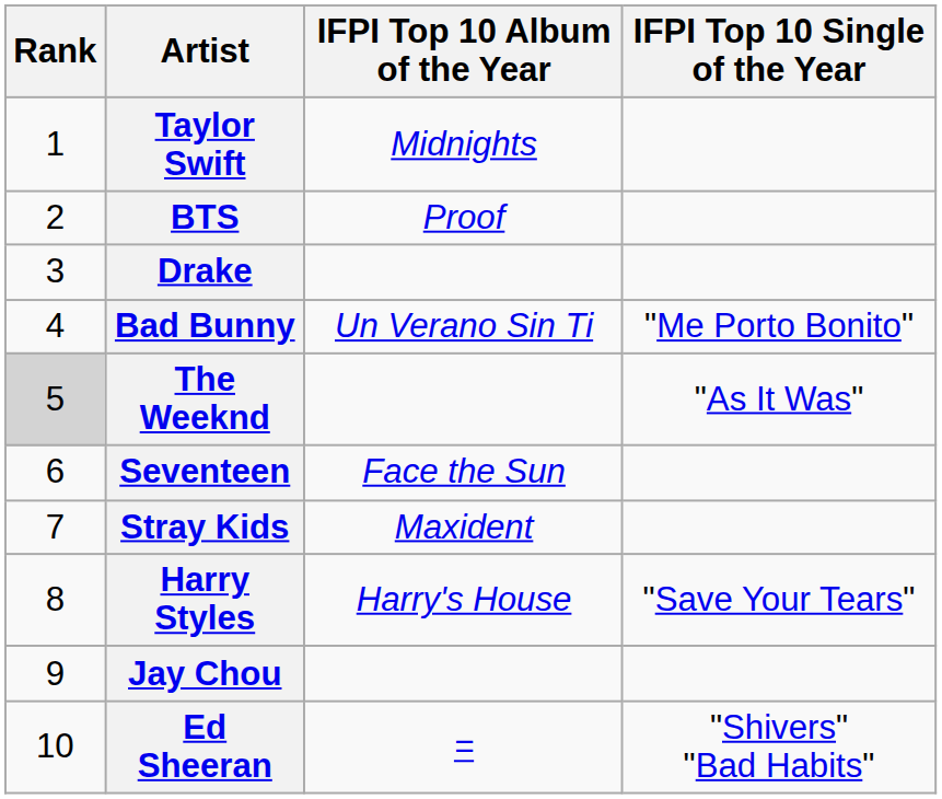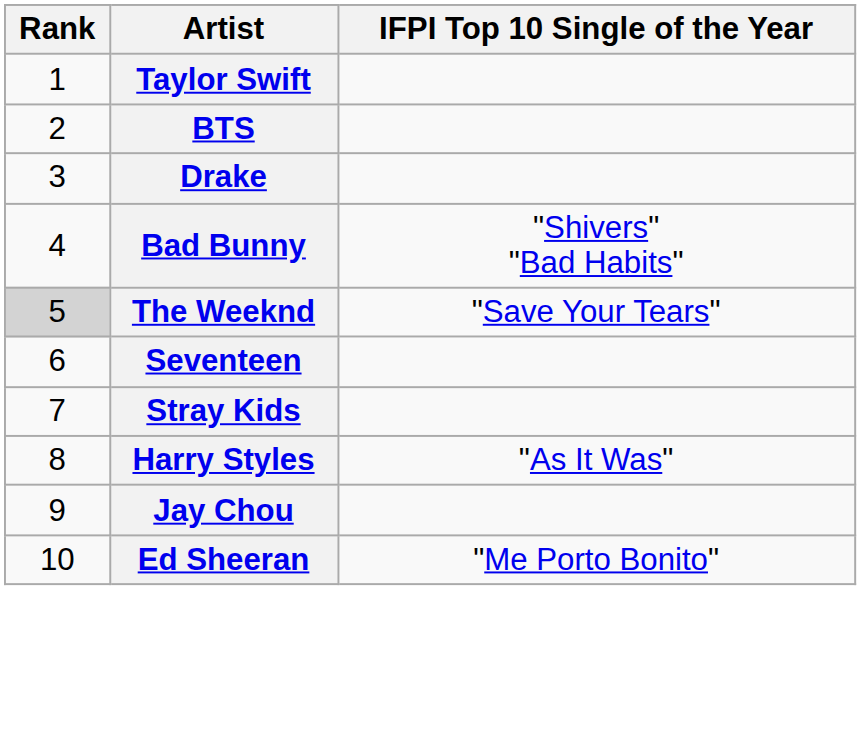 <table class="wikitable unsortable plainrowheaders" style="text-align:center; width:70%">
 <tr>
 <th>Rank</th>
 <th>Artist</th>
-<th>IFPI Top 10 Album of the Year</th>
 <th>IFPI Top 10 Single of the Year</th>
 </tr>
 <tr>
 <td>1</td>
 <th scope="row"><a href='#'>Taylor Swift</a></th>
-<td><em><a href='#'>Midnights</a></em> </td>
 <td></td>
 </tr>
 <tr>
 <td>2</td>
 <th scope="row"><a href='#'>BTS</a></th>
-<td><em><a href='#'>Proof</a></em> </td>
 <td></td>
 </tr>
 <tr>
 <td>3</td>
 <th scope="row"><a href='#'>Drake</a></th>
 <td></td>
-<td></td>
 </tr>
 <tr>
 <td>4</td>
 <th scope="row"><a href='#'>Bad Bunny</a></th>
-<td><em><a href='#'>Un Verano Sin Ti</a></em> </td>
-<td>"<a href='#'>Me Porto Bonito</a>" </td>
+<td>"<a href='#'>Shivers</a>" <br>"<a href='#'>Bad Habits</a>" </td>
 </tr>
 <tr>
 <td style="background: lightgrey;">5</td>
 <th scope="row"><a href='#'>The Weeknd</a></th>
-<td></td>
-<td>"<a href='#'>As It Was</a>" </td>
+<td>"<a href='#'>Save Your Tears</a>" </td>
 </tr>
 <tr>
 <td>6</td>
 <th scope="row"><a href='#'>Seventeen</a></th>
-<td><em><a href='#'>Face the Sun</a></em> </td>
 <td></td>
 </tr>
 <tr>
 <td>7</td>
 <th scope="row"><a href='#'>Stray Kids</a></th>
-<td><em><a href='#'>Maxident</a></em> </td>
 <td></td>
 </tr>
 <tr>
 <td>8</td>
 <th scope="row"><a href='#'>Harry Styles</a></th>
-<td><em><a href='#'>Harry's House</a></em> </td>
-<td>"<a href='#'>Save Your Tears</a>" </td>
+<td>"<a href='#'>As It Was</a>" </td>
 </tr>
 <tr>
 <td>9</td>
 <th scope="row"><a href='#'>Jay Chou</a></th>
 <td></td>
-<td></td>
 </tr>
 <tr>
 <td>10</td>
 <th scope="row"><a href='#'>Ed Sheeran</a></th>
-<td><em><a href='#'>=</a></em> </td>
-<td>"<a href='#'>Shivers</a>" <br>"<a href='#'>Bad Habits</a>" </td>
+<td>"<a href='#'>Me Porto Bonito</a>" </td>
 </tr>
 </table>
